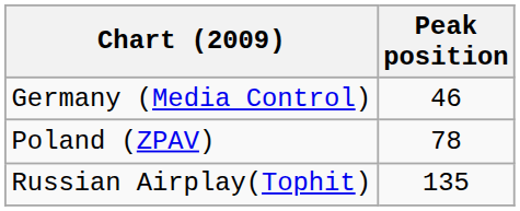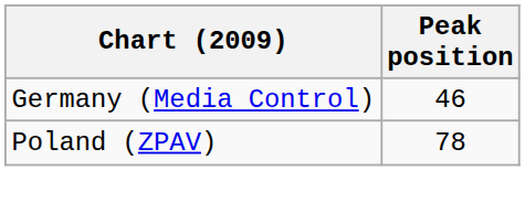 <table class="wikitable">
 <tr>
 <th align="left">Chart (2009)</th>
 <th style="text-align:center;">Peak<br>position</th>
 </tr>
 <tr>
 <td align="left">Germany (<a href='#'>Media Control</a>)</td>
 <td style="text-align:center;">46</td>
 </tr>
 <tr>
 <td>Poland (<a href='#'>ZPAV</a>)</td>
 <td align="center">78</td>
 </tr>
-<tr>
-<td>Russian Airplay(<a href='#'>Tophit</a>)</td>
-<td align="center">135</td>
-</tr>
 </table>
